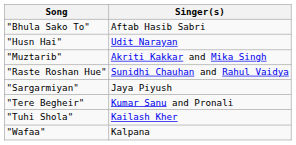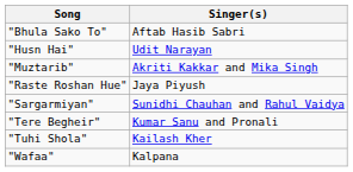 <table class="wikitable">
 <tr>
 <th>Song</th>
 <th>Singer(s)</th>
 </tr>
 <tr>
 <td>"Bhula Sako To"</td>
 <td>Aftab Hasib Sabri</td>
 </tr>
 <tr>
 <td>"Husn Hai"</td>
 <td><a href='#'>Udit Narayan</a></td>
 </tr>
 <tr>
 <td>"Muztarib"</td>
 <td><a href='#'>Akriti Kakkar</a> and <a href='#'>Mika Singh</a></td>
 </tr>
 <tr>
 <td>"Raste Roshan Hue"</td>
-<td><a href='#'>Sunidhi Chauhan</a> and <a href='#'>Rahul Vaidya</a></td>
+<td>Jaya Piyush</td>
 </tr>
 <tr>
 <td>"Sargarmiyan"</td>
-<td>Jaya Piyush</td>
+<td><a href='#'>Sunidhi Chauhan</a> and <a href='#'>Rahul Vaidya</a></td>
 </tr>
 <tr>
 <td>"Tere Begheir"</td>
 <td><a href='#'>Kumar Sanu</a> and Pronali</td>
 </tr>
 <tr>
 <td>"Tuhi Shola"</td>
 <td><a href='#'>Kailash Kher</a></td>
 </tr>
 <tr>
 <td>"Wafaa"</td>
 <td>Kalpana</td>
 </tr>
 </table>
